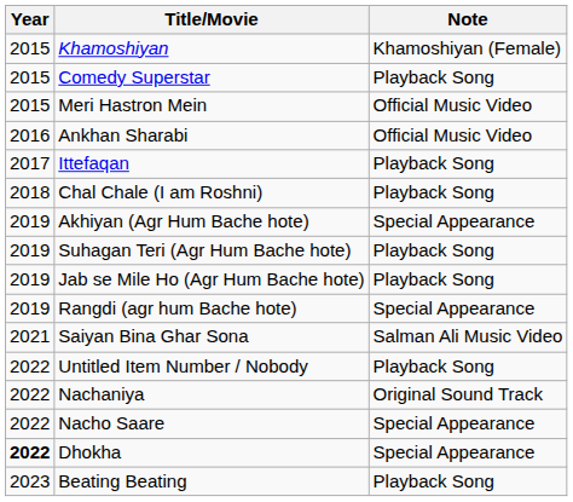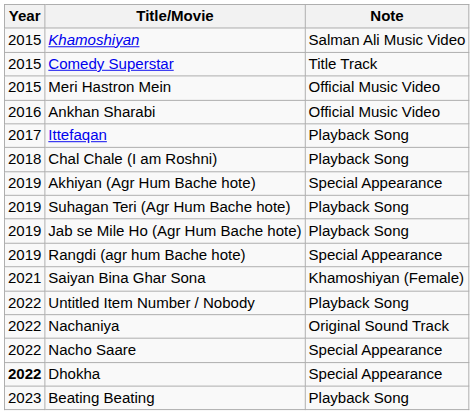 <table class="wikitable">
 <tr>
 <th>Year</th>
 <th>Title/Movie</th>
 <th>Note</th>
 </tr>
 <tr>
 <td>2015</td>
 <td><em><a href='#'>Khamoshiyan</a></em></td>
-<td>Khamoshiyan (Female)</td>
+<td>Salman Ali Music Video</td>
 </tr>
 <tr>
 <td>2015</td>
 <td><a href='#'>Comedy Superstar</a></td>
-<td>Playback Song</td>
+<td>Title Track</td>
 </tr>
 <tr>
 <td>2015</td>
 <td>Meri Hastron Mein</td>
 <td>Official Music Video</td>
 </tr>
 <tr>
 <td>2016</td>
 <td>Ankhan Sharabi</td>
 <td>Official Music Video</td>
 </tr>
 <tr>
 <td>2017</td>
 <td><a href='#'>Ittefaqan</a></td>
 <td>Playback Song </td>
 </tr>
 <tr>
 <td>2018</td>
 <td>Chal Chale (I am Roshni)</td>
 <td>Playback Song</td>
 </tr>
 <tr>
 <td>2019</td>
 <td>Akhiyan (Agr Hum Bache hote)</td>
 <td>Special Appearance</td>
 </tr>
 <tr>
 <td>2019</td>
 <td>Suhagan Teri (Agr Hum Bache hote)</td>
 <td>Playback Song</td>
 </tr>
 <tr>
 <td>2019</td>
 <td>Jab se Mile Ho (Agr Hum Bache hote)</td>
 <td>Playback Song</td>
 </tr>
 <tr>
 <td>2019</td>
 <td>Rangdi (agr hum Bache hote)</td>
 <td>Special Appearance</td>
 </tr>
 <tr>
 <td>2021</td>
 <td>Saiyan Bina Ghar Sona</td>
-<td>Salman Ali Music Video</td>
+<td>Khamoshiyan (Female)</td>
 </tr>
 <tr>
 <td>2022</td>
 <td>Untitled Item Number / Nobody</td>
 <td>Playback Song</td>
 </tr>
 <tr>
 <td>2022</td>
 <td>Nachaniya</td>
 <td>Original Sound Track</td>
 </tr>
 <tr>
 <td>2022</td>
 <td>Nacho Saare</td>
 <td>Special Appearance</td>
 </tr>
 <tr>
 <td><strong>2022</strong></td>
 <td>Dhokha</td>
 <td>Special Appearance</td>
 </tr>
 <tr>
 <td>2023</td>
 <td>Beating Beating</td>
 <td>Playback Song</td>
 </tr>
 </table>
